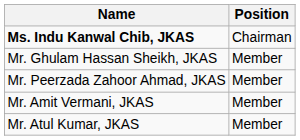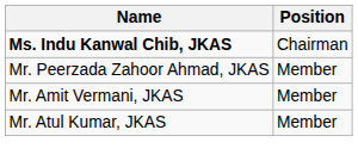 <table class="wikitable">
 <tr>
 <th>Name</th>
 <th>Position</th>
 </tr>
 <tr>
 <td><strong>Ms. Indu Kanwal Chib, JKAS</strong></td>
 <td>Chairman</td>
-</tr>
-<tr>
-<td>Mr. Ghulam Hassan Sheikh, JKAS</td>
-<td>Member</td>
 </tr>
 <tr>
 <td>Mr. Peerzada Zahoor Ahmad, JKAS</td>
 <td>Member</td>
 </tr>
 <tr>
 <td>Mr. Amit Vermani, JKAS</td>
 <td>Member</td>
 </tr>
 <tr>
 <td>Mr. Atul Kumar, JKAS</td>
 <td>Member</td>
 </tr>
 </table>
